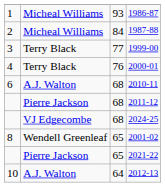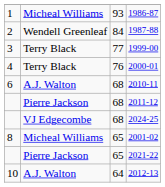 <table class="wikitable">
 <tr>
 </tr>
 <tr>
 <td>1</td>
 <td><a href='#'>Micheal Williams</a></td>
 <td>93</td>
 <td style="font-size:80%;"><a href='#'>1986-87</a></td>
 </tr>
 <tr>
 <td>2</td>
-<td><a href='#'>Micheal Williams</a></td>
+<td>Wendell Greenleaf</td>
 <td>84</td>
 <td style="font-size:80%;"><a href='#'>1987-88</a></td>
 </tr>
 <tr>
 <td>3</td>
 <td>Terry Black</td>
 <td>77</td>
 <td style="font-size:80%;"><a href='#'>1999-00</a></td>
 </tr>
 <tr>
 <td>4</td>
 <td>Terry Black</td>
 <td>76</td>
 <td style="font-size:80%;"><a href='#'>2000-01</a></td>
 </tr>
 <tr>
 <td>6</td>
 <td><a href='#'>A.J. Walton</a></td>
 <td>68</td>
 <td style="font-size:80%;"><a href='#'>2010-11</a></td>
 </tr>
 <tr>
 <td></td>
 <td><a href='#'>Pierre Jackson</a></td>
 <td>68</td>
 <td style="font-size:80%;"><a href='#'>2011-12</a></td>
 </tr>
 <tr>
 <td></td>
 <td><a href='#'>VJ Edgecombe</a></td>
 <td>68</td>
 <td style="font-size:80%;"><a href='#'>2024-25</a></td>
 </tr>
 <tr>
 <td>8</td>
-<td>Wendell Greenleaf</td>
+<td><a href='#'>Micheal Williams</a></td>
 <td>65</td>
 <td style="font-size:80%;"><a href='#'>2001-02</a></td>
 </tr>
 <tr>
 <td></td>
 <td><a href='#'>Pierre Jackson</a></td>
 <td>65</td>
 <td style="font-size:80%;"><a href='#'>2021-22</a></td>
 </tr>
 <tr>
 <td>10</td>
 <td><a href='#'>A.J. Walton</a></td>
 <td>64</td>
 <td style="font-size:80%;"><a href='#'>2012-13</a></td>
 </tr>
 </table>
